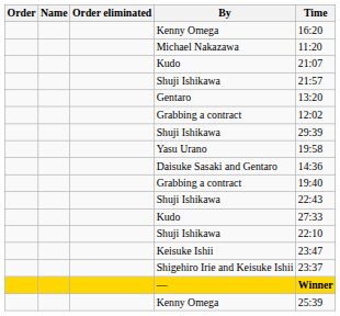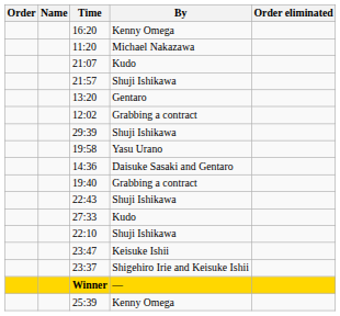 <table class="wikitable sortable">
 <tr>
 <th>Order</th>
 <th>Name</th>
+<th>Time</th>
+<th>By</th>
 <th>Order eliminated</th>
-<th>By</th>
-<th>Time</th>
 </tr>
 <tr>
 <td></td>
 <td></td>
+<td>16:20</td>
+<td>Kenny Omega</td>
 <td></td>
-<td>Kenny Omega</td>
-<td>16:20</td>
 </tr>
 <tr>
 <td></td>
 <td></td>
+<td>11:20</td>
+<td>Michael Nakazawa</td>
 <td></td>
-<td>Michael Nakazawa</td>
-<td>11:20</td>
 </tr>
 <tr>
 <td></td>
 <td></td>
+<td>21:07</td>
+<td>Kudo</td>
 <td></td>
-<td>Kudo</td>
-<td>21:07</td>
 </tr>
 <tr>
 <td></td>
 <td></td>
+<td>21:57</td>
+<td>Shuji Ishikawa</td>
 <td></td>
-<td>Shuji Ishikawa</td>
-<td>21:57</td>
 </tr>
 <tr>
 <td></td>
 <td></td>
+<td>13:20</td>
+<td>Gentaro</td>
 <td></td>
-<td>Gentaro</td>
-<td>13:20</td>
 </tr>
 <tr>
 <td></td>
 <td></td>
+<td>12:02</td>
+<td>Grabbing a contract</td>
 <td></td>
-<td>Grabbing a contract</td>
-<td>12:02</td>
 </tr>
 <tr>
 <td></td>
 <td></td>
+<td>29:39</td>
+<td>Shuji Ishikawa</td>
 <td></td>
-<td>Shuji Ishikawa</td>
-<td>29:39</td>
 </tr>
 <tr>
 <td></td>
 <td></td>
+<td>19:58</td>
+<td>Yasu Urano</td>
 <td></td>
-<td>Yasu Urano</td>
-<td>19:58</td>
 </tr>
 <tr>
 <td></td>
 <td></td>
+<td>14:36</td>
+<td>Daisuke Sasaki and Gentaro</td>
 <td></td>
-<td>Daisuke Sasaki and Gentaro</td>
-<td>14:36</td>
 </tr>
 <tr>
 <td></td>
 <td></td>
+<td>19:40</td>
+<td>Grabbing a contract</td>
 <td></td>
-<td>Grabbing a contract</td>
-<td>19:40</td>
 </tr>
 <tr>
 <td></td>
 <td></td>
+<td>22:43</td>
+<td>Shuji Ishikawa</td>
 <td></td>
-<td>Shuji Ishikawa</td>
-<td>22:43</td>
 </tr>
 <tr>
 <td></td>
 <td></td>
+<td>27:33</td>
+<td>Kudo</td>
 <td></td>
-<td>Kudo</td>
-<td>27:33</td>
 </tr>
 <tr>
 <td></td>
 <td></td>
+<td>22:10</td>
+<td>Shuji Ishikawa</td>
 <td></td>
-<td>Shuji Ishikawa</td>
-<td>22:10</td>
 </tr>
 <tr>
 <td></td>
 <td></td>
+<td>23:47</td>
+<td>Keisuke Ishii</td>
 <td></td>
-<td>Keisuke Ishii</td>
-<td>23:47</td>
 </tr>
 <tr>
 <td></td>
 <td></td>
+<td>23:37</td>
+<td>Shigehiro Irie and Keisuke Ishii</td>
 <td></td>
-<td>Shigehiro Irie and Keisuke Ishii</td>
-<td>23:37</td>
 </tr>
 <tr style="background:gold">
 <td><strong></strong></td>
 <td><strong></strong></td>
+<td><strong>Winner</strong></td>
+<td>—</td>
 <td></td>
-<td>—</td>
-<td><strong>Winner</strong></td>
 </tr>
 <tr>
 <td></td>
 <td></td>
+<td>25:39</td>
+<td>Kenny Omega</td>
 <td></td>
-<td>Kenny Omega</td>
-<td>25:39</td>
 </tr>
 </table>
